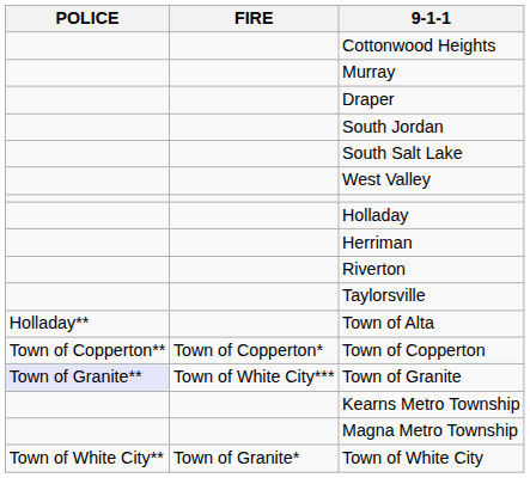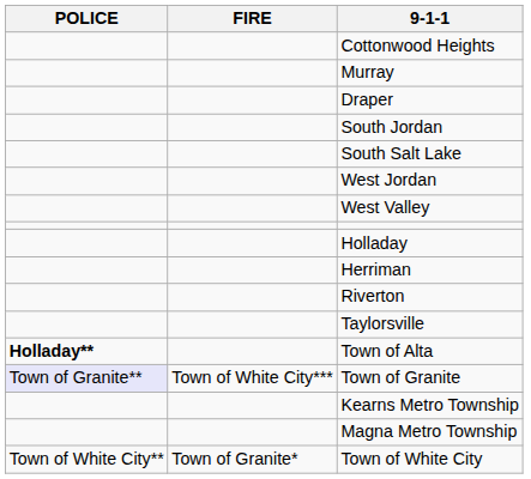 <table class="wikitable">
 <tr>
 <th>POLICE</th>
 <th>FIRE</th>
 <th>9-1-1</th>
 </tr>
 <tr>
 <td></td>
 <td></td>
 <td>Cottonwood Heights</td>
 </tr>
 <tr>
 <td></td>
 <td></td>
 <td>Murray</td>
 </tr>
 <tr>
 <td></td>
 <td></td>
 <td>Draper</td>
 </tr>
 <tr>
 <td></td>
 <td></td>
 <td>South Jordan</td>
 </tr>
 <tr>
 <td></td>
 <td></td>
 <td>South Salt Lake</td>
 </tr>
 <tr>
 <td></td>
 <td></td>
+<td>West Jordan</td>
+</tr>
+<tr>
+<td></td>
+<td></td>
 <td>West Valley</td>
 </tr>
 <tr>
 <td></td>
 <td></td>
 <td></td>
 </tr>
 <tr>
 <td></td>
 <td></td>
 <td>Holladay</td>
 </tr>
 <tr>
 <td></td>
 <td></td>
 <td>Herriman</td>
 </tr>
 <tr>
 <td></td>
 <td></td>
 <td>Riverton</td>
 </tr>
 <tr>
 <td></td>
 <td></td>
 <td>Taylorsville</td>
 </tr>
 <tr>
-<td>Holladay**</td>
+<td><strong>Holladay**</strong></td>
 <td></td>
 <td>Town of Alta</td>
-</tr>
-<tr>
-<td>Town of Copperton**</td>
-<td>Town of Copperton*</td>
-<td>Town of Copperton</td>
 </tr>
 <tr>
 <td style="background: lavender;">Town of Granite**</td>
 <td>Town of White City***</td>
 <td>Town of Granite</td>
 </tr>
 <tr>
 <td></td>
 <td></td>
 <td>Kearns Metro Township</td>
 </tr>
 <tr>
 <td></td>
 <td></td>
 <td>Magna Metro Township</td>
 </tr>
 <tr>
 <td>Town of White City**</td>
 <td>Town of Granite*</td>
 <td>Town of White City</td>
 </tr>
 </table>
